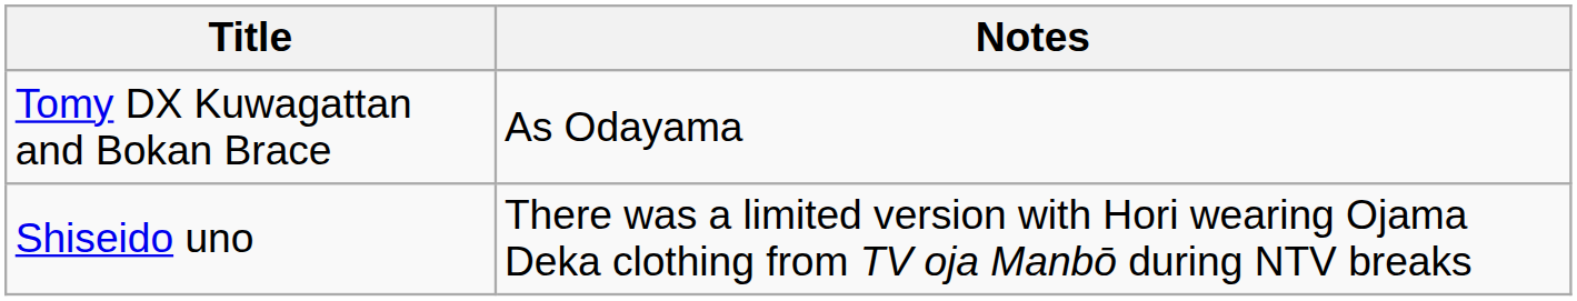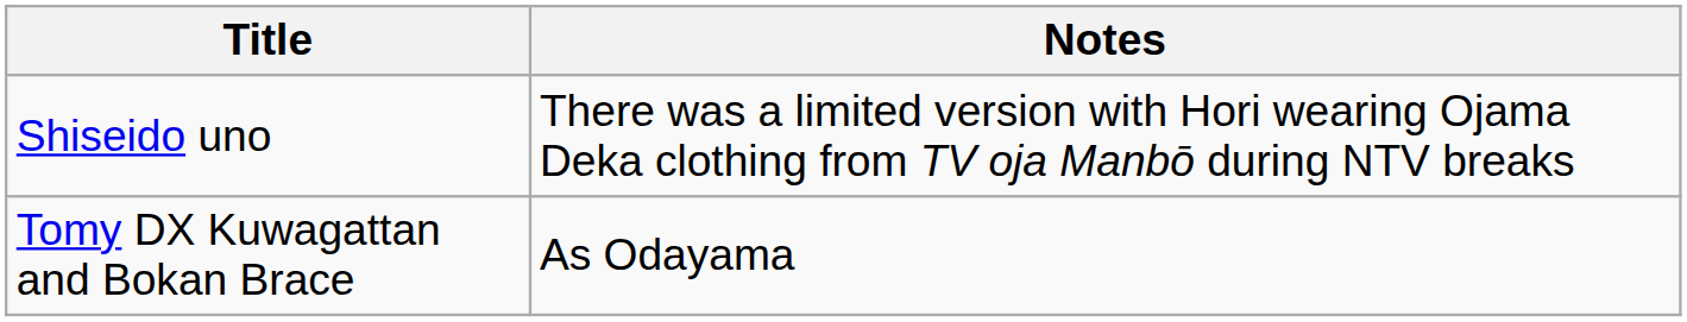 <table class="wikitable">
 <tr>
 <th>Title</th>
 <th>Notes</th>
 </tr>
 <tr>
+<td><a href='#'>Shiseido</a> uno</td>
+<td>There was a limited version with Hori wearing Ojama Deka clothing from <em>TV oja Manbō</em> during NTV breaks</td>
+</tr>
+<tr>
 <td><a href='#'>Tomy</a> DX Kuwagattan and Bokan Brace</td>
 <td>As Odayama</td>
 </tr>
-<tr>
-<td><a href='#'>Shiseido</a> uno</td>
-<td>There was a limited version with Hori wearing Ojama Deka clothing from <em>TV oja Manbō</em> during NTV breaks</td>
-</tr>
 </table>
